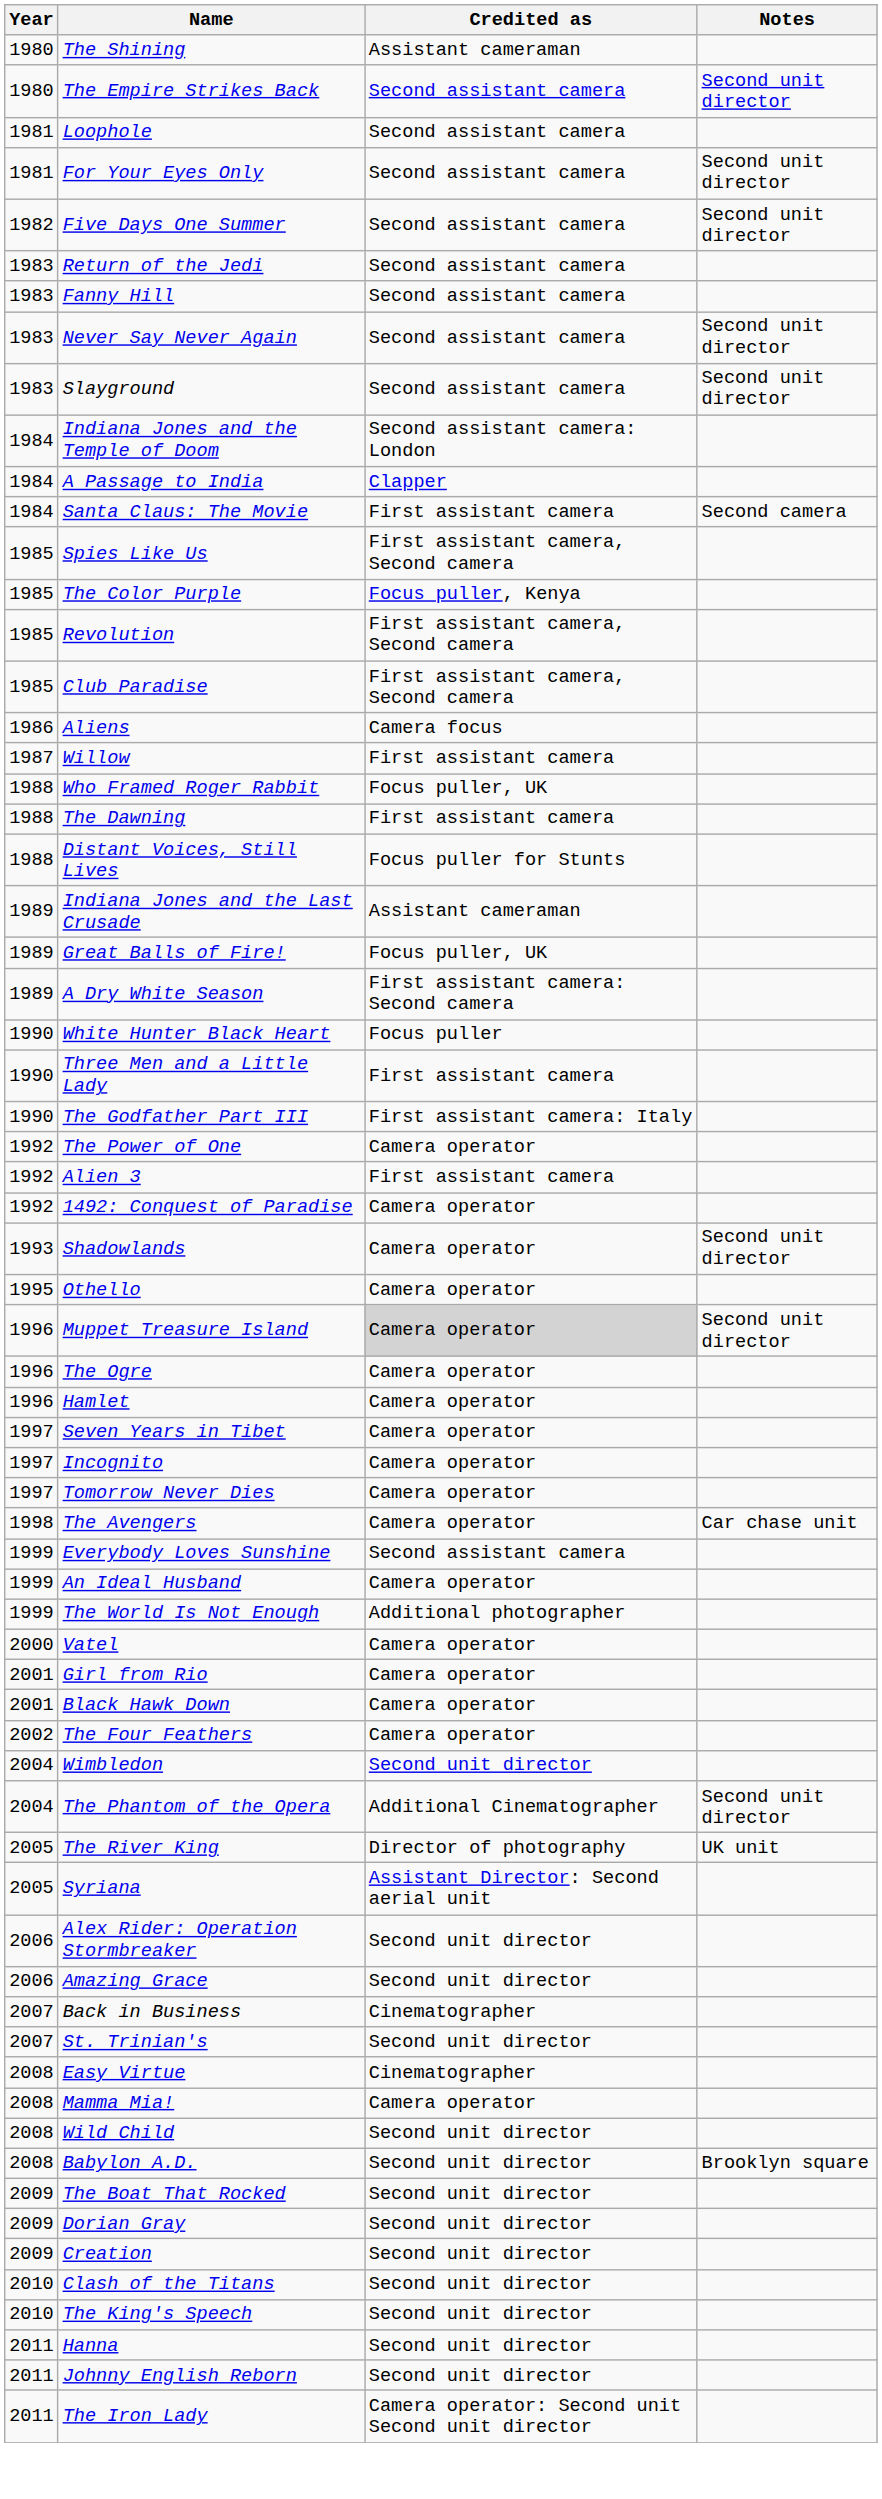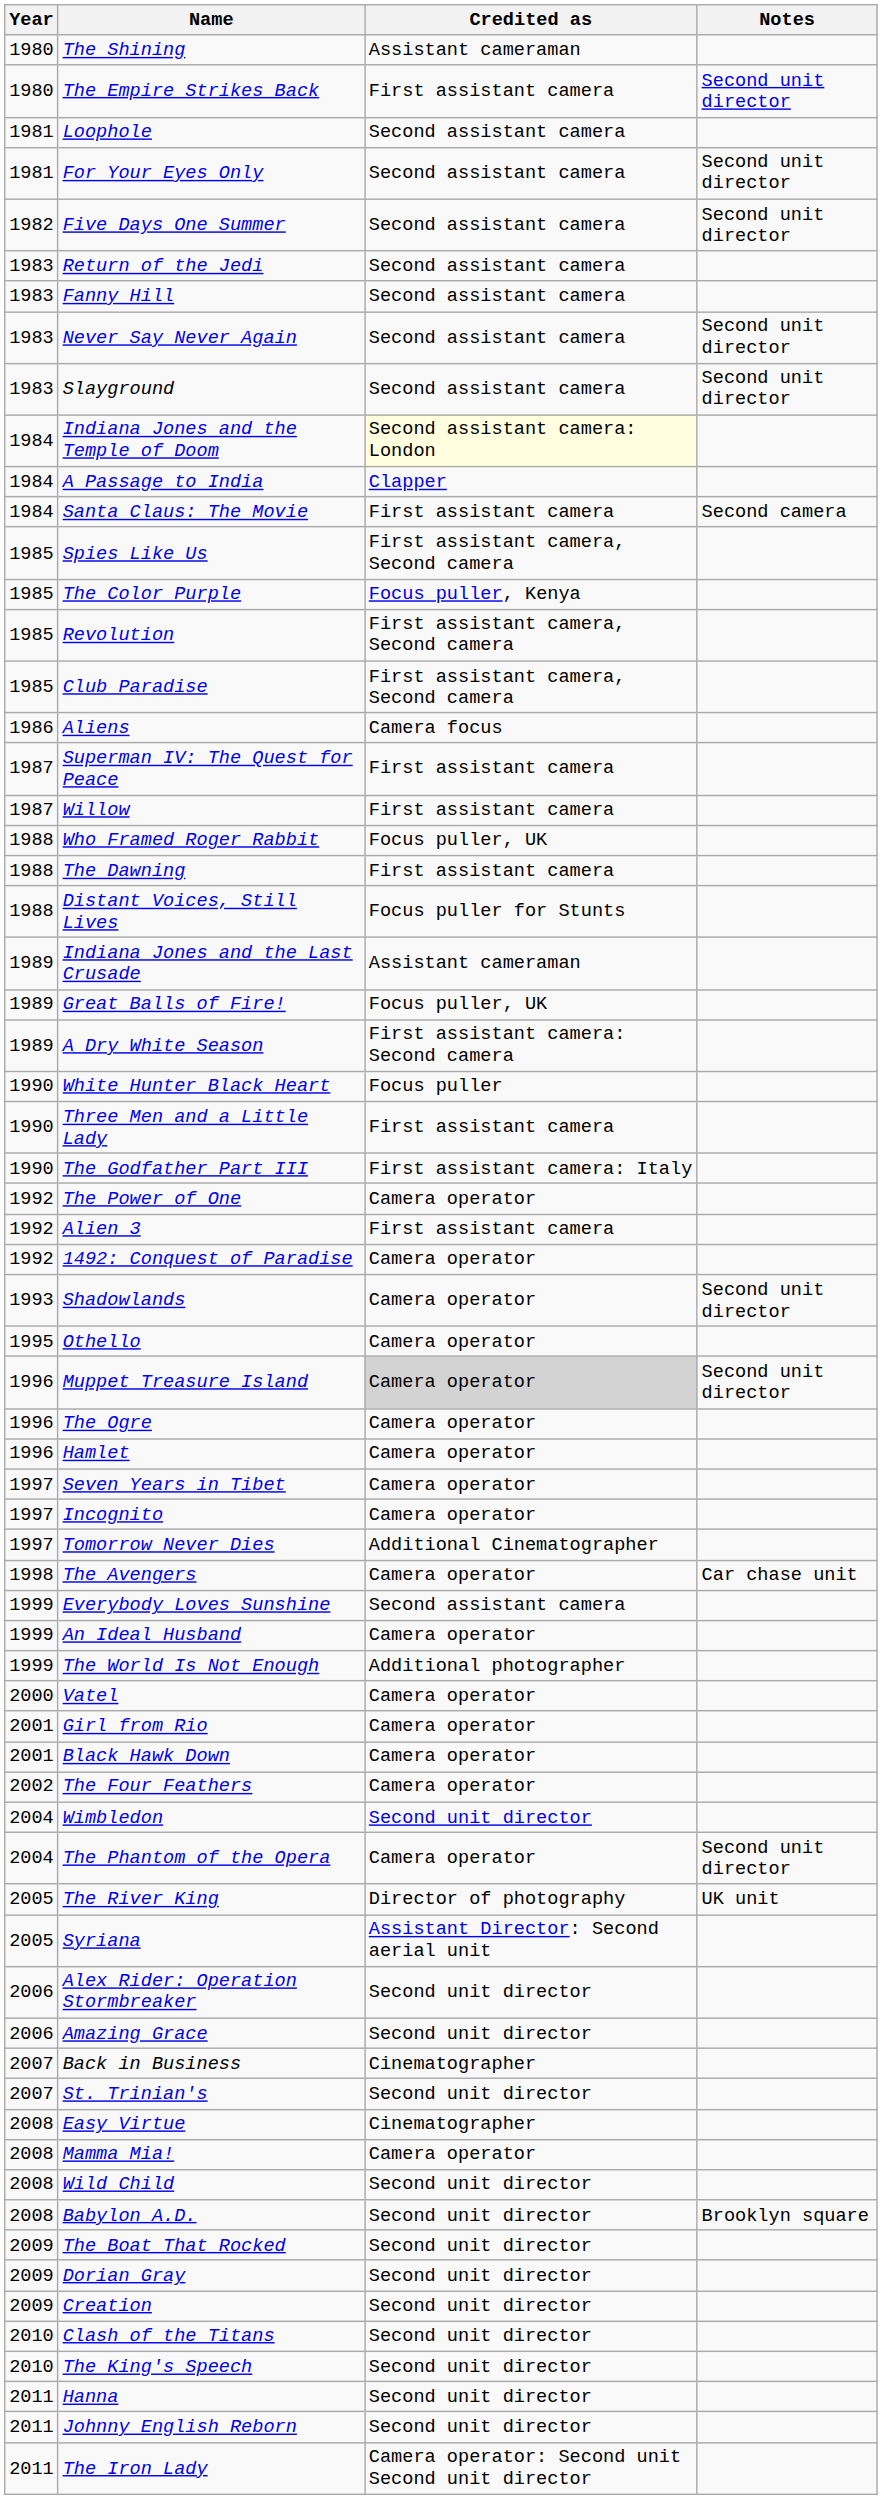 <table class="wikitable sortable">
 <tr>
 <th>Year</th>
 <th>Name</th>
 <th>Credited as</th>
 <th>Notes</th>
 </tr>
 <tr>
 <td>1980</td>
 <td><em><a href='#'>The Shining</a></em></td>
 <td>Assistant cameraman</td>
 <td></td>
 </tr>
 <tr>
 <td>1980</td>
 <td><em><a href='#'>The Empire Strikes Back</a></em></td>
-<td><a href='#'>Second assistant camera</a></td>
+<td>First assistant camera</td>
 <td><a href='#'>Second unit director</a> </td>
 </tr>
 <tr>
 <td>1981</td>
 <td><em><a href='#'>Loophole</a></em></td>
 <td>Second assistant camera</td>
 <td></td>
 </tr>
 <tr>
 <td>1981</td>
 <td><em><a href='#'>For Your Eyes Only</a></em></td>
 <td>Second assistant camera</td>
 <td>Second unit director </td>
 </tr>
 <tr>
 <td>1982</td>
 <td><em><a href='#'>Five Days One Summer</a></em></td>
 <td>Second assistant camera</td>
 <td>Second unit director</td>
 </tr>
 <tr>
 <td>1983</td>
 <td><em><a href='#'>Return of the Jedi</a></em></td>
 <td>Second assistant camera</td>
 <td></td>
 </tr>
 <tr>
 <td>1983</td>
 <td><em><a href='#'>Fanny Hill</a></em></td>
 <td>Second assistant camera</td>
 <td></td>
 </tr>
 <tr>
 <td>1983</td>
 <td><em><a href='#'>Never Say Never Again</a></em></td>
 <td>Second assistant camera</td>
 <td>Second unit director </td>
 </tr>
 <tr>
 <td>1983</td>
 <td><em>Slayground</em></td>
 <td>Second assistant camera</td>
 <td>Second unit director</td>
 </tr>
 <tr>
 <td>1984</td>
 <td><em><a href='#'>Indiana Jones and the Temple of Doom</a></em></td>
-<td>Second assistant camera: London</td>
+<td style="background: lightyellow;">Second assistant camera: London</td>
 <td></td>
 </tr>
 <tr>
 <td>1984</td>
 <td><em><a href='#'>A Passage to India</a></em></td>
 <td><a href='#'>Clapper</a></td>
 <td></td>
 </tr>
 <tr>
 <td>1984</td>
 <td><em><a href='#'>Santa Claus: The Movie</a></em></td>
 <td>First assistant camera</td>
 <td>Second camera </td>
 </tr>
 <tr>
 <td>1985</td>
 <td><em><a href='#'>Spies Like Us</a></em></td>
 <td>First assistant camera, Second camera</td>
 <td></td>
 </tr>
 <tr>
 <td>1985</td>
 <td><em><a href='#'>The Color Purple</a></em></td>
 <td><a href='#'>Focus puller</a>, Kenya</td>
 <td></td>
 </tr>
 <tr>
 <td>1985</td>
 <td><em><a href='#'>Revolution</a></em></td>
 <td>First assistant camera, Second camera</td>
 <td></td>
 </tr>
 <tr>
 <td>1985</td>
 <td><em><a href='#'>Club Paradise</a></em></td>
 <td>First assistant camera, Second camera</td>
 <td></td>
 </tr>
 <tr>
 <td>1986</td>
 <td><em><a href='#'>Aliens</a></em></td>
 <td>Camera focus</td>
+<td></td>
+</tr>
+<tr>
+<td>1987</td>
+<td><em><a href='#'>Superman IV: The Quest for Peace</a></em></td>
+<td>First assistant camera</td>
 <td></td>
 </tr>
 <tr>
 <td>1987</td>
 <td><em><a href='#'>Willow</a></em></td>
 <td>First assistant camera</td>
 <td></td>
 </tr>
 <tr>
 <td>1988</td>
 <td><em><a href='#'>Who Framed Roger Rabbit</a></em></td>
 <td>Focus puller, UK</td>
 <td></td>
 </tr>
 <tr>
 <td>1988</td>
 <td><em><a href='#'>The Dawning</a></em></td>
 <td>First assistant camera</td>
 <td></td>
 </tr>
 <tr>
 <td>1988</td>
 <td><em><a href='#'>Distant Voices, Still Lives</a></em></td>
 <td>Focus puller for Stunts</td>
 <td></td>
 </tr>
 <tr>
 <td>1989</td>
 <td><em><a href='#'>Indiana Jones and the Last Crusade</a></em></td>
 <td>Assistant cameraman</td>
 <td></td>
 </tr>
 <tr>
 <td>1989</td>
 <td><em><a href='#'>Great Balls of Fire!</a></em></td>
 <td>Focus puller, UK</td>
 <td></td>
 </tr>
 <tr>
 <td>1989</td>
 <td><em><a href='#'>A Dry White Season</a></em></td>
 <td>First assistant camera: Second camera</td>
 <td></td>
 </tr>
 <tr>
 <td>1990</td>
 <td><em><a href='#'>White Hunter Black Heart</a></em></td>
 <td>Focus puller</td>
 <td></td>
 </tr>
 <tr>
 <td>1990</td>
 <td><em><a href='#'>Three Men and a Little Lady</a></em></td>
 <td>First assistant camera</td>
 <td></td>
 </tr>
 <tr>
 <td>1990</td>
 <td><em><a href='#'>The Godfather Part III</a></em></td>
 <td>First assistant camera: Italy</td>
 <td></td>
 </tr>
 <tr>
 <td>1992</td>
 <td><em><a href='#'>The Power of One</a></em></td>
 <td>Camera operator</td>
 <td></td>
 </tr>
 <tr>
 <td>1992</td>
 <td><em><a href='#'>Alien 3</a></em></td>
 <td>First assistant camera</td>
 <td></td>
 </tr>
 <tr>
 <td>1992</td>
 <td><em><a href='#'>1492: Conquest of Paradise</a></em></td>
 <td>Camera operator</td>
 <td></td>
 </tr>
 <tr>
 <td>1993</td>
 <td><em><a href='#'>Shadowlands</a></em></td>
 <td>Camera operator</td>
 <td>Second unit director</td>
 </tr>
 <tr>
 <td>1995</td>
 <td><em><a href='#'>Othello</a></em></td>
 <td>Camera operator</td>
 <td></td>
 </tr>
 <tr>
 <td>1996</td>
 <td><em><a href='#'>Muppet Treasure Island</a></em></td>
 <td style="background: lightgrey;">Camera operator</td>
 <td>Second unit director</td>
 </tr>
 <tr>
 <td>1996</td>
 <td><em><a href='#'>The Ogre</a></em></td>
 <td>Camera operator</td>
 <td></td>
 </tr>
 <tr>
 <td>1996</td>
 <td><em><a href='#'>Hamlet</a></em></td>
 <td>Camera operator</td>
 <td></td>
 </tr>
 <tr>
 <td>1997</td>
 <td><em><a href='#'>Seven Years in Tibet</a></em></td>
 <td>Camera operator</td>
 <td></td>
 </tr>
 <tr>
 <td>1997</td>
 <td><em><a href='#'>Incognito</a></em></td>
 <td>Camera operator</td>
 <td></td>
 </tr>
 <tr>
 <td>1997</td>
 <td><em><a href='#'>Tomorrow Never Dies</a></em></td>
-<td>Camera operator</td>
+<td>Additional Cinematographer</td>
 <td></td>
 </tr>
 <tr>
 <td>1998</td>
 <td><em><a href='#'>The Avengers</a></em></td>
 <td>Camera operator</td>
 <td>Car chase unit </td>
 </tr>
 <tr>
 <td>1999</td>
 <td><em><a href='#'>Everybody Loves Sunshine</a></em></td>
 <td>Second assistant camera</td>
 <td></td>
 </tr>
 <tr>
 <td>1999</td>
 <td><em><a href='#'>An Ideal Husband</a></em></td>
 <td>Camera operator</td>
 <td></td>
 </tr>
 <tr>
 <td>1999</td>
 <td><em><a href='#'>The World Is Not Enough</a></em></td>
 <td>Additional photographer</td>
 <td></td>
 </tr>
 <tr>
 <td>2000</td>
 <td><em><a href='#'>Vatel</a></em></td>
 <td>Camera operator</td>
 <td></td>
 </tr>
 <tr>
 <td>2001</td>
 <td><em><a href='#'>Girl from Rio</a></em></td>
 <td>Camera operator</td>
 <td></td>
 </tr>
 <tr>
 <td>2001</td>
 <td><em><a href='#'>Black Hawk Down</a></em></td>
 <td>Camera operator</td>
 <td></td>
 </tr>
 <tr>
 <td>2002</td>
 <td><em><a href='#'>The Four Feathers</a></em></td>
 <td>Camera operator</td>
 <td></td>
 </tr>
 <tr>
 <td>2004</td>
 <td><em><a href='#'>Wimbledon</a></em></td>
 <td><a href='#'>Second unit director</a></td>
 <td></td>
 </tr>
 <tr>
 <td>2004</td>
 <td><em><a href='#'>The Phantom of the Opera</a></em></td>
-<td>Additional Cinematographer</td>
+<td>Camera operator</td>
 <td>Second unit director</td>
 </tr>
 <tr>
 <td>2005</td>
 <td><em><a href='#'>The River King</a></em></td>
 <td>Director of photography</td>
 <td>UK unit</td>
 </tr>
 <tr>
 <td>2005</td>
 <td><em><a href='#'>Syriana</a></em></td>
 <td><a href='#'>Assistant Director</a>: Second aerial unit</td>
 <td></td>
 </tr>
 <tr>
 <td>2006</td>
 <td><em><a href='#'>Alex Rider: Operation Stormbreaker</a></em></td>
 <td>Second unit director</td>
 <td></td>
 </tr>
 <tr>
 <td>2006</td>
 <td><em><a href='#'>Amazing Grace</a></em></td>
 <td>Second unit director</td>
 <td></td>
 </tr>
 <tr>
 <td>2007</td>
 <td><em>Back in Business</em></td>
 <td>Cinematographer</td>
 <td></td>
 </tr>
 <tr>
 <td>2007</td>
 <td><em><a href='#'>St. Trinian's</a></em></td>
 <td>Second unit director</td>
 <td></td>
 </tr>
 <tr>
 <td>2008</td>
 <td><em><a href='#'>Easy Virtue</a></em></td>
 <td>Cinematographer</td>
 <td></td>
 </tr>
 <tr>
 <td>2008</td>
 <td><em><a href='#'>Mamma Mia!</a></em></td>
 <td>Camera operator</td>
 <td></td>
 </tr>
 <tr>
 <td>2008</td>
 <td><em><a href='#'>Wild Child</a></em></td>
 <td>Second unit director</td>
 <td></td>
 </tr>
 <tr>
 <td>2008</td>
 <td><em><a href='#'>Babylon A.D.</a></em></td>
 <td>Second unit director</td>
 <td>Brooklyn square</td>
 </tr>
 <tr>
 <td>2009</td>
 <td><em><a href='#'>The Boat That Rocked</a></em></td>
 <td>Second unit director</td>
 <td></td>
 </tr>
 <tr>
 <td>2009</td>
 <td><em><a href='#'>Dorian Gray</a></em></td>
 <td>Second unit director</td>
 <td></td>
 </tr>
 <tr>
 <td>2009</td>
 <td><em><a href='#'>Creation</a></em></td>
 <td>Second unit director</td>
 <td></td>
 </tr>
 <tr>
 <td>2010</td>
 <td><em><a href='#'>Clash of the Titans</a></em></td>
 <td>Second unit director</td>
 <td></td>
 </tr>
 <tr>
 <td>2010</td>
 <td><em><a href='#'>The King's Speech</a></em></td>
 <td>Second unit director</td>
 <td></td>
 </tr>
 <tr>
 <td>2011</td>
 <td><em><a href='#'>Hanna</a></em></td>
 <td>Second unit director</td>
 <td></td>
 </tr>
 <tr>
 <td>2011</td>
 <td><em><a href='#'>Johnny English Reborn</a></em></td>
 <td>Second unit director</td>
 <td></td>
 </tr>
 <tr>
 <td>2011</td>
 <td><em><a href='#'>The Iron Lady</a></em></td>
 <td>Camera operator: Second unit<br>Second unit director</td>
 <td></td>
 </tr>
 </table>
